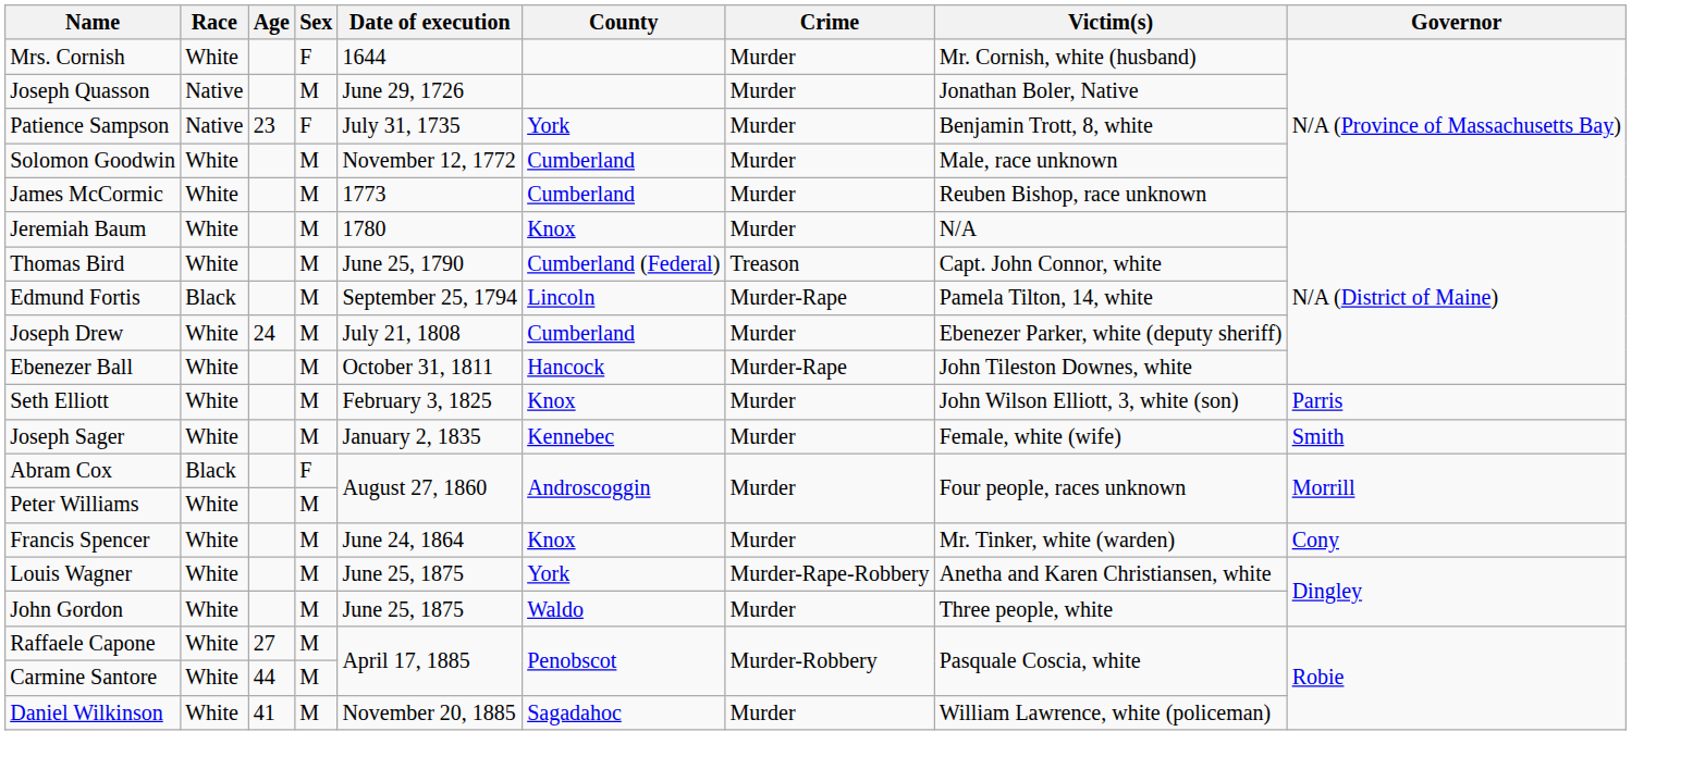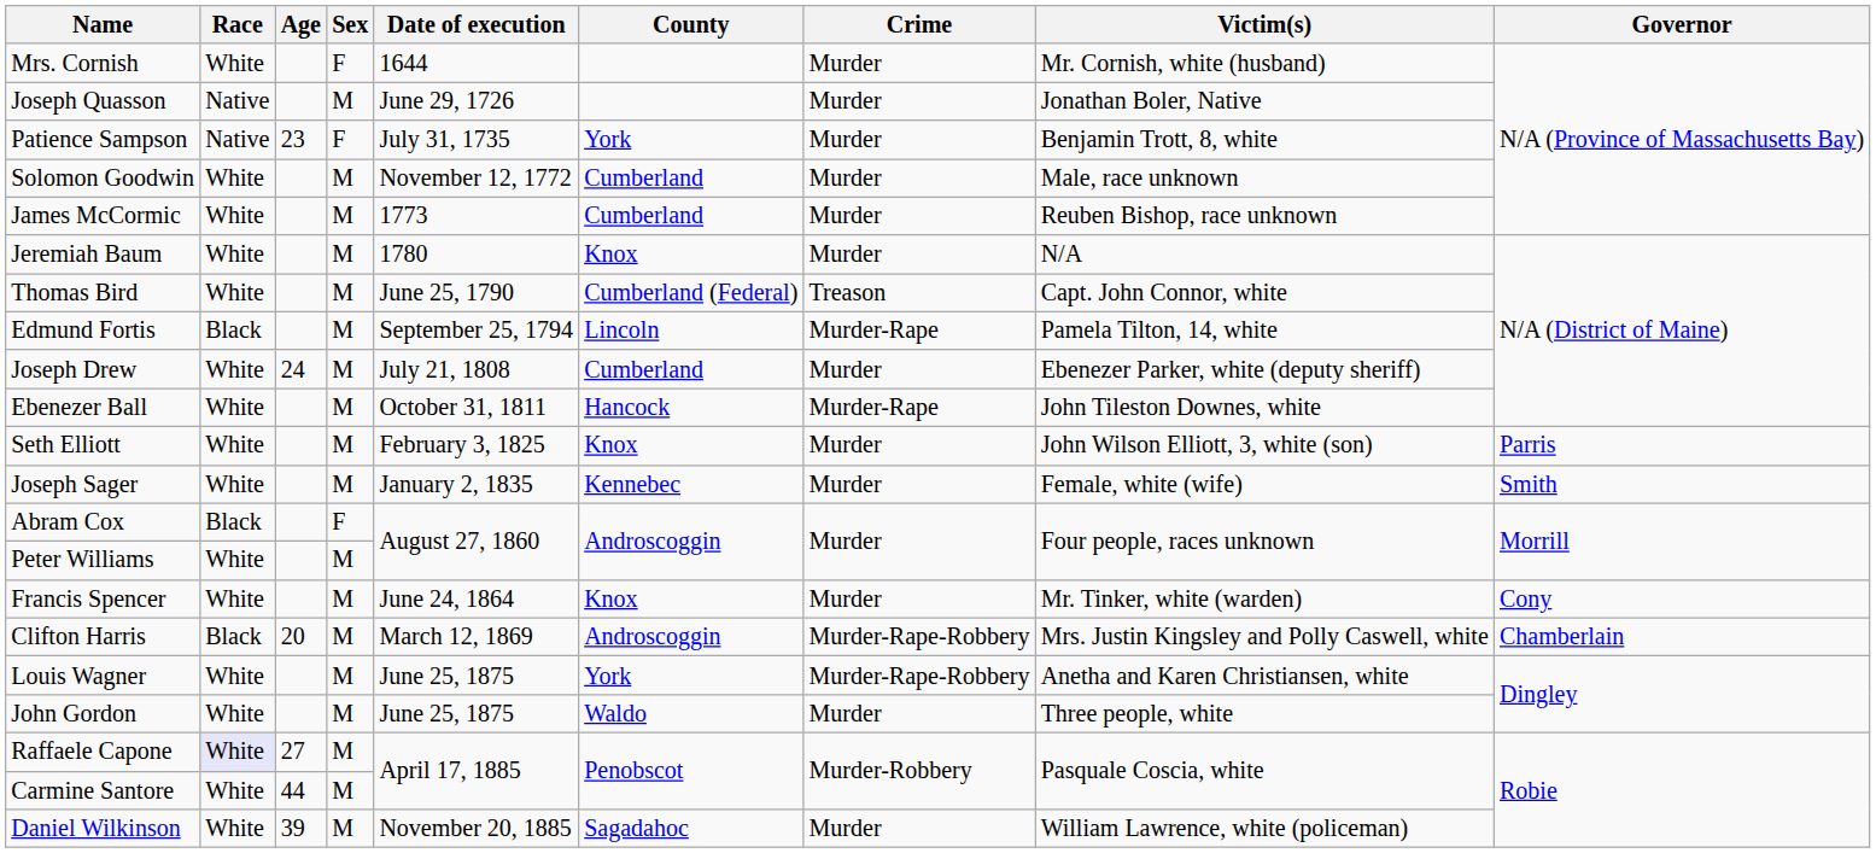 <table class="wikitable sortable">
 <tr>
 <th>Name</th>
 <th>Race</th>
 <th>Age</th>
 <th>Sex</th>
 <th>Date of execution</th>
 <th>County</th>
 <th>Crime</th>
 <th>Victim(s)</th>
 <th>Governor</th>
 </tr>
 <tr>
 <td>Mrs. Cornish</td>
 <td>White</td>
 <td></td>
 <td>F</td>
 <td>1644</td>
 <td></td>
 <td>Murder</td>
 <td>Mr. Cornish, white (husband)</td>
 <td rowspan="5">N/A (<a href='#'>Province of Massachusetts Bay</a>)</td>
 </tr>
 <tr>
 <td>Joseph Quasson</td>
 <td>Native</td>
 <td></td>
 <td>M</td>
 <td>June 29, 1726</td>
 <td></td>
 <td>Murder</td>
 <td>Jonathan Boler, Native</td>
 </tr>
 <tr>
 <td>Patience Sampson</td>
 <td>Native</td>
 <td>23</td>
 <td>F</td>
 <td>July 31, 1735</td>
 <td><a href='#'>York</a></td>
 <td>Murder</td>
 <td>Benjamin Trott, 8, white</td>
 </tr>
 <tr>
 <td>Solomon Goodwin</td>
 <td>White</td>
 <td></td>
 <td>M</td>
 <td>November 12, 1772</td>
 <td><a href='#'>Cumberland</a></td>
 <td>Murder</td>
 <td>Male, race unknown</td>
 </tr>
 <tr>
 <td>James McCormic</td>
 <td>White</td>
 <td></td>
 <td>M</td>
 <td>1773</td>
 <td><a href='#'>Cumberland</a></td>
 <td>Murder</td>
 <td>Reuben Bishop, race unknown</td>
 </tr>
 <tr>
 <td>Jeremiah Baum</td>
 <td>White</td>
 <td></td>
 <td>M</td>
 <td>1780</td>
 <td><a href='#'>Knox</a></td>
 <td>Murder</td>
 <td>N/A</td>
 <td rowspan="5">N/A (<a href='#'>District of Maine</a>)</td>
 </tr>
 <tr>
 <td>Thomas Bird</td>
 <td>White</td>
 <td></td>
 <td>M</td>
 <td>June 25, 1790</td>
 <td><a href='#'>Cumberland</a> (<a href='#'>Federal</a>)</td>
 <td>Treason</td>
 <td>Capt. John Connor, white</td>
 </tr>
 <tr>
 <td>Edmund Fortis</td>
 <td>Black</td>
 <td></td>
 <td>M</td>
 <td>September 25, 1794</td>
 <td><a href='#'>Lincoln</a></td>
 <td>Murder-Rape</td>
 <td>Pamela Tilton, 14, white</td>
 </tr>
 <tr>
 <td>Joseph Drew</td>
 <td>White</td>
 <td>24</td>
 <td>M</td>
 <td>July 21, 1808</td>
 <td><a href='#'>Cumberland</a></td>
 <td>Murder</td>
 <td>Ebenezer Parker, white (deputy sheriff)</td>
 </tr>
 <tr>
 <td>Ebenezer Ball</td>
 <td>White</td>
 <td></td>
 <td>M</td>
 <td>October 31, 1811</td>
 <td><a href='#'>Hancock</a></td>
 <td>Murder-Rape</td>
 <td>John Tileston Downes, white</td>
 </tr>
 <tr>
 <td>Seth Elliott</td>
 <td>White</td>
 <td></td>
 <td>M</td>
 <td>February 3, 1825</td>
 <td><a href='#'>Knox</a></td>
 <td>Murder</td>
 <td>John Wilson Elliott, 3, white (son)</td>
 <td><a href='#'>Parris</a></td>
 </tr>
 <tr>
 <td>Joseph Sager</td>
 <td>White</td>
 <td></td>
 <td>M</td>
 <td>January 2, 1835</td>
 <td><a href='#'>Kennebec</a></td>
 <td>Murder</td>
 <td>Female, white (wife)</td>
 <td><a href='#'>Smith</a></td>
 </tr>
 <tr>
 <td>Abram Cox</td>
 <td>Black</td>
 <td></td>
 <td>F</td>
 <td rowspan="2">August 27, 1860</td>
 <td rowspan="2"><a href='#'>Androscoggin</a></td>
 <td rowspan="2">Murder</td>
 <td rowspan="2">Four people, races unknown</td>
 <td rowspan="2"><a href='#'>Morrill</a></td>
 </tr>
 <tr>
 <td>Peter Williams</td>
 <td>White</td>
 <td></td>
 <td>M</td>
 </tr>
 <tr>
 <td>Francis Spencer</td>
 <td>White</td>
 <td></td>
 <td>M</td>
 <td>June 24, 1864</td>
 <td><a href='#'>Knox</a></td>
 <td>Murder</td>
 <td>Mr. Tinker, white (warden)</td>
 <td><a href='#'>Cony</a></td>
 </tr>
 <tr>
+<td>Clifton Harris</td>
+<td>Black</td>
+<td>20</td>
+<td>M</td>
+<td>March 12, 1869</td>
+<td><a href='#'>Androscoggin</a></td>
+<td>Murder-Rape-Robbery</td>
+<td>Mrs. Justin Kingsley and Polly Caswell, white</td>
+<td><a href='#'>Chamberlain</a></td>
+</tr>
+<tr>
 <td>Louis Wagner</td>
 <td>White</td>
 <td></td>
 <td>M</td>
 <td>June 25, 1875</td>
 <td><a href='#'>York</a></td>
 <td>Murder-Rape-Robbery</td>
 <td>Anetha and Karen Christiansen, white</td>
 <td rowspan="2"><a href='#'>Dingley</a></td>
 </tr>
 <tr>
 <td>John Gordon</td>
 <td>White</td>
 <td></td>
 <td>M</td>
 <td>June 25, 1875</td>
 <td><a href='#'>Waldo</a></td>
 <td>Murder</td>
 <td>Three people, white</td>
 </tr>
 <tr>
 <td>Raffaele Capone</td>
-<td>White</td>
+<td style="background: lavender;">White</td>
 <td>27</td>
 <td>M</td>
 <td rowspan="2">April 17, 1885</td>
 <td rowspan="2"><a href='#'>Penobscot</a></td>
 <td rowspan="2">Murder-Robbery</td>
 <td rowspan="2">Pasquale Coscia, white</td>
 <td rowspan="3"><a href='#'>Robie</a></td>
 </tr>
 <tr>
 <td>Carmine Santore</td>
 <td>White</td>
 <td>44</td>
 <td>M</td>
 </tr>
 <tr>
 <td><a href='#'>Daniel Wilkinson</a></td>
 <td>White</td>
-<td>41</td>
+<td>39</td>
 <td>M</td>
 <td>November 20, 1885</td>
 <td><a href='#'>Sagadahoc</a></td>
 <td>Murder</td>
 <td>William Lawrence, white (policeman)</td>
 </tr>
 </table>
